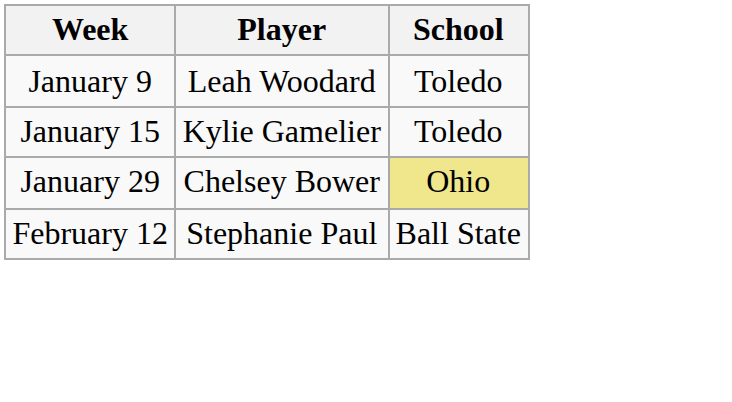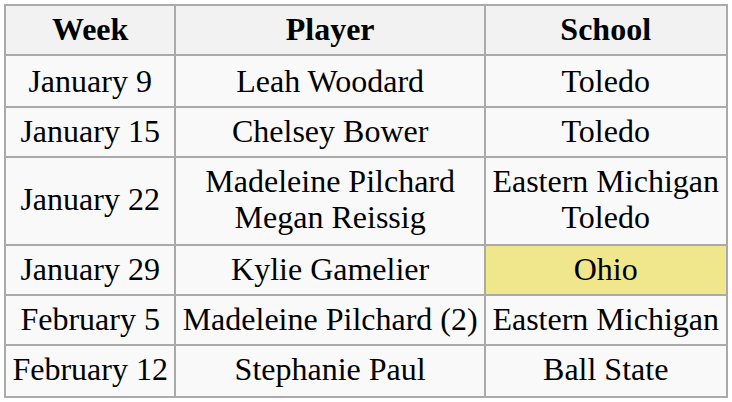 <table class="wikitable" style="text-align:center;">
 <tr>
 <th>Week</th>
 <th>Player</th>
 <th>School</th>
 </tr>
 <tr>
 <td>January 9</td>
 <td>Leah Woodard</td>
 <td>Toledo</td>
 </tr>
 <tr>
 <td>January 15</td>
-<td>Kylie Gamelier</td>
+<td>Chelsey Bower</td>
 <td>Toledo</td>
 </tr>
 <tr>
+<td>January 22</td>
+<td>Madeleine Pilchard<br>Megan Reissig</td>
+<td>Eastern Michigan<br>Toledo</td>
+</tr>
+<tr>
 <td>January 29</td>
-<td>Chelsey Bower</td>
+<td>Kylie Gamelier</td>
 <td style="background: khaki;">Ohio</td>
+</tr>
+<tr>
+<td>February 5</td>
+<td>Madeleine Pilchard (2)</td>
+<td>Eastern Michigan</td>
 </tr>
 <tr>
 <td>February 12</td>
 <td>Stephanie Paul</td>
 <td>Ball State</td>
 </tr>
 </table>
